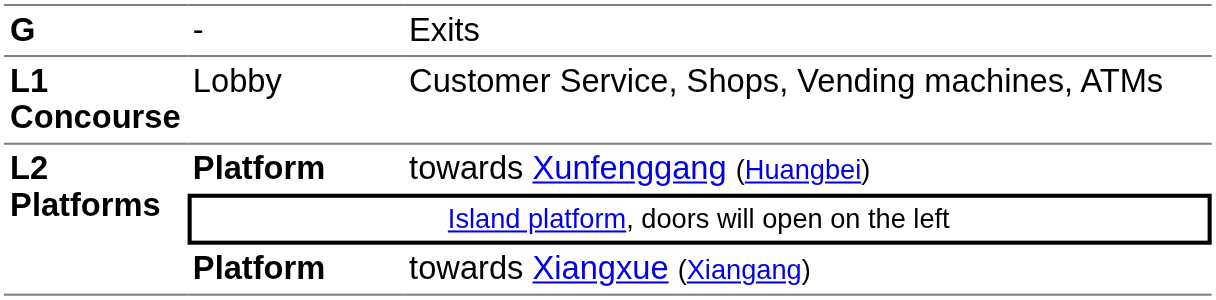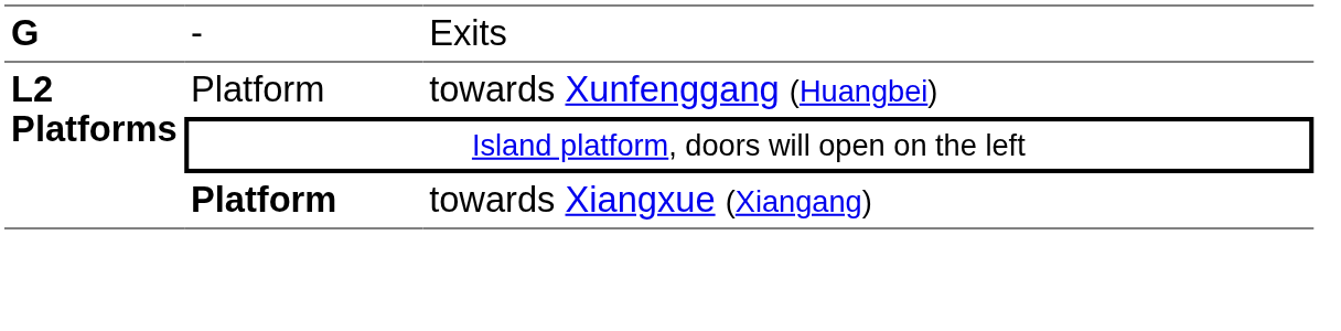 <table table border=0 cellspacing=0 cellpadding=3>
 <tr>
 <td style="vertical-align:top; border-bottom:solid 0 gray; border-top:solid 1px gray; width:50px;"><strong>G</strong></td>
 <td style="vertical-align:top; border-bottom:solid 0 gray; border-top:solid 1px gray; width:100px;">-</td>
 <td style="vertical-align:top; border-bottom:solid 0 gray; border-top:solid 1px gray; width:390px;">Exits</td>
 </tr>
-<tr style="vertical-align:top;">
-<td style="border-bottom:solid 0 gray; border-top:solid 1px gray; width:50px;"><strong>L1<br>Concourse</strong></td>
-<td style="border-bottom:solid 0 gray; border-top:solid 1px gray; width:100px;">Lobby</td>
-<td style="border-bottom:solid 0 gray; border-top:solid 1px gray; width:390px;">Customer Service, Shops, Vending machines, ATMs</td>
-</tr>
 <tr>
 <td style="vertical-align:top; border-bottom:solid 1px gray; border-top:solid 1px gray; width:50px;" rowspan="3"><strong>L2<br>Platforms</strong></td>
-<td style="border-top:solid 1px gray;"><strong>Platform </strong></td>
+<td style="border-top:solid 1px gray;">Platform </td>
 <td style="border-top:solid 1px gray;">  towards <a href='#'>Xunfenggang</a> <small>(<a href='#'>Huangbei</a>)</small></td>
 </tr>
 <tr>
 <td style="border-top:solid 2px black;border-right:solid 2px black;border-left:solid 2px black;border-bottom:solid 2px black;font-size:smaller;text-align:center;" colspan=2><a href='#'>Island platform</a>, doors will open on the left</td>
 </tr>
 <tr>
 <td style="border-bottom:solid 1px gray;"><strong>Platform </strong></td>
 <td style="border-bottom:solid 1px gray;"> towards <a href='#'>Xiangxue</a> <small>(<a href='#'>Xiangang</a>)</small> </td>
 </tr>
 </table>
